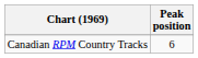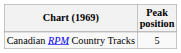 <table class="wikitable">
 <tr>
 <th>Chart (1969)</th>
 <th>Peak<br>position</th>
 </tr>
 <tr>
 </tr>
 <tr>
 <td>Canadian <em><a href='#'>RPM</a></em> Country Tracks</td>
-<td align="center">6</td>
+<td align="center">5</td>
 </tr>
 </table>
